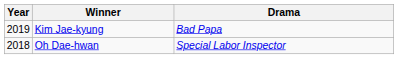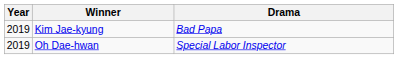 <table class="wikitable" style="width:600px">
 <tr>
 <th width=10>Year</th>
 <th>Winner</th>
 <th>Drama</th>
 </tr>
 <tr>
 <td>2019</td>
 <td><a href='#'>Kim Jae-kyung</a></td>
 <td><em><a href='#'>Bad Papa</a></em></td>
 </tr>
 <tr>
-<td>2018</td>
+<td>2019</td>
 <td><a href='#'>Oh Dae-hwan</a></td>
 <td><em><a href='#'>Special Labor Inspector</a></em></td>
 </tr>
 </table>
